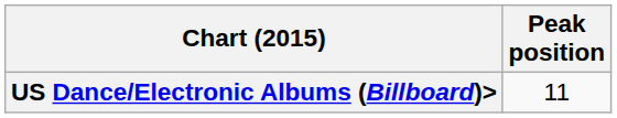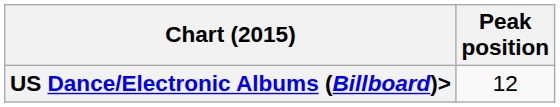 <table class="wikitable sortable plainrowheaders" style="text-align:center;">
 <tr>
 <th scope="col">Chart (2015)</th>
 <th scope="col">Peak<br>position</th>
 </tr>
 <tr>
 <th scope="row">US <a href='#'>Dance/Electronic Albums</a> (<em><a href='#'>Billboard</a></em>)></th>
-<td>11</td>
+<td>12</td>
 </tr>
 </table>
